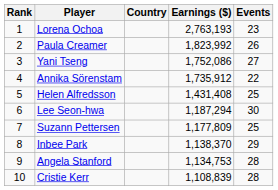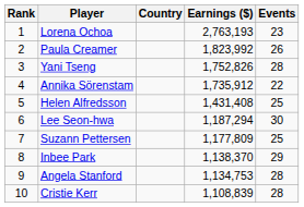 <table class=wikitable style=text-align:center>
 <tr>
 <th>Rank</th>
 <th>Player</th>
 <th>Country</th>
 <th>Earnings ($)</th>
 <th>Events</th>
 </tr>
 <tr>
 <td>1</td>
 <td align=left><a href='#'>Lorena Ochoa</a></td>
 <td align=left></td>
 <td align=right>2,763,193</td>
 <td>23</td>
 </tr>
 <tr>
 <td>2</td>
 <td align=left><a href='#'>Paula Creamer</a></td>
 <td align=left></td>
 <td align=right>1,823,992</td>
 <td>26</td>
 </tr>
 <tr>
 <td>3</td>
 <td align=left><a href='#'>Yani Tseng</a></td>
 <td align=left></td>
-<td align=right>1,752,086</td>
-<td>27</td>
+<td align=right>1,752,826</td>
+<td>28</td>
 </tr>
 <tr>
 <td>4</td>
 <td align=left><a href='#'>Annika Sörenstam</a></td>
 <td align=left></td>
 <td align=right>1,735,912</td>
 <td>22</td>
 </tr>
 <tr>
 <td>5</td>
 <td align=left><a href='#'>Helen Alfredsson</a></td>
 <td align=left></td>
 <td align=right>1,431,408</td>
 <td>25</td>
 </tr>
 <tr>
 <td>6</td>
 <td align=left><a href='#'>Lee Seon-hwa</a></td>
 <td align=left></td>
 <td align=right>1,187,294</td>
 <td>30</td>
 </tr>
 <tr>
 <td>7</td>
 <td align=left><a href='#'>Suzann Pettersen</a></td>
 <td align=left></td>
 <td align=right>1,177,809</td>
 <td>25</td>
 </tr>
 <tr>
 <td>8</td>
 <td align=left><a href='#'>Inbee Park</a></td>
 <td align=left></td>
 <td align=right>1,138,370</td>
 <td>29</td>
 </tr>
 <tr>
 <td>9</td>
 <td align=left><a href='#'>Angela Stanford</a></td>
 <td align=left></td>
 <td align=right>1,134,753</td>
 <td>28</td>
 </tr>
 <tr>
 <td>10</td>
 <td align=left><a href='#'>Cristie Kerr</a></td>
 <td align=left></td>
 <td align=right>1,108,839</td>
 <td>28</td>
 </tr>
 </table>
